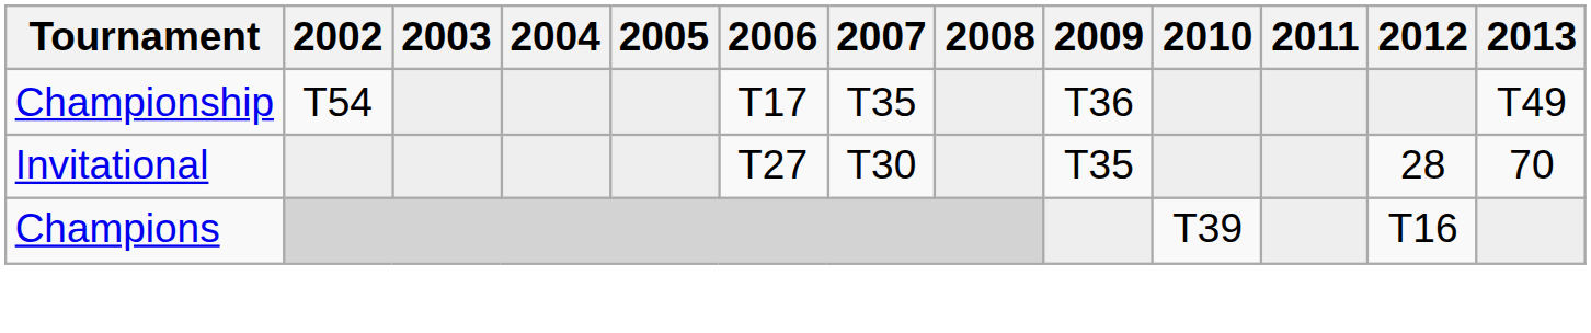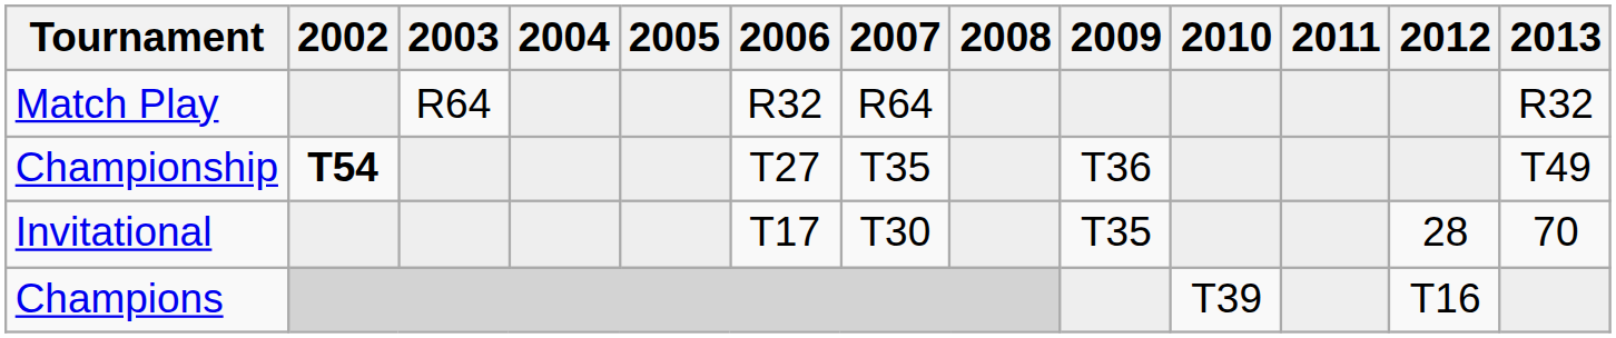 <table class="wikitable" style="text-align:center;">
 <tr>
 <th>Tournament</th>
 <th>2002</th>
 <th>2003</th>
 <th>2004</th>
 <th>2005</th>
 <th>2006</th>
 <th>2007</th>
 <th>2008</th>
 <th>2009</th>
 <th>2010</th>
 <th>2011</th>
 <th>2012</th>
 <th>2013</th>
 </tr>
 <tr>
-<td align="left"><a href='#'>Championship</a></td>
-<td>T54</td>
+<td align="left"><a href='#'>Match Play</a></td>
+<td style="background:#eeeeee;"></td>
+<td>R64</td>
+<td style="background:#eeeeee;"></td>
+<td style="background:#eeeeee;"></td>
+<td>R32</td>
+<td>R64</td>
 <td style="background:#eeeeee;"></td>
 <td style="background:#eeeeee;"></td>
 <td style="background:#eeeeee;"></td>
-<td>T17</td>
+<td style="background:#eeeeee;"></td>
+<td style="background:#eeeeee;"></td>
+<td>R32</td>
+</tr>
+<tr>
+<td align="left"><a href='#'>Championship</a></td>
+<td><strong>T54</strong></td>
+<td style="background:#eeeeee;"></td>
+<td style="background:#eeeeee;"></td>
+<td style="background:#eeeeee;"></td>
+<td>T27</td>
 <td>T35</td>
 <td style="background:#eeeeee;"></td>
 <td>T36</td>
 <td style="background:#eeeeee;"></td>
 <td style="background:#eeeeee;"></td>
 <td style="background:#eeeeee;"></td>
 <td>T49</td>
 </tr>
 <tr>
 <td align="left"><a href='#'>Invitational</a></td>
 <td style="background:#eeeeee;"></td>
 <td style="background:#eeeeee;"></td>
 <td style="background:#eeeeee;"></td>
 <td style="background:#eeeeee;"></td>
-<td>T27</td>
+<td>T17</td>
 <td>T30</td>
 <td style="background:#eeeeee;"></td>
 <td>T35</td>
 <td style="background:#eeeeee;"></td>
 <td style="background:#eeeeee;"></td>
 <td>28</td>
 <td>70</td>
 </tr>
 <tr>
 <td align="left"><a href='#'>Champions</a></td>
 <td colspan=7 style="background:#D3D3D3;"></td>
 <td style="background:#eeeeee;"></td>
 <td>T39</td>
 <td style="background:#eeeeee;"></td>
 <td>T16</td>
 <td style="background:#eeeeee;"></td>
 </tr>
 </table>
